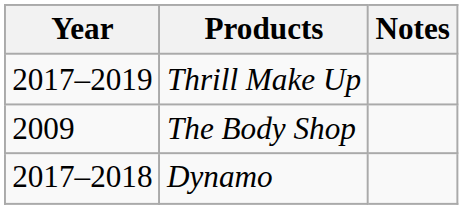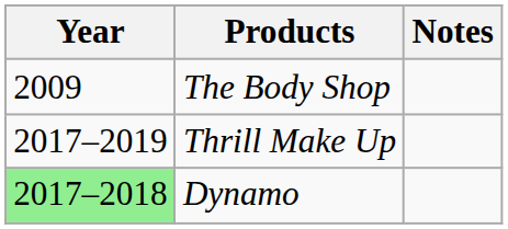 <table class="wikitable">
 <tr>
 <th>Year</th>
 <th>Products</th>
 <th>Notes</th>
 </tr>
 <tr>
+<td>2009</td>
+<td><em>The Body Shop</em></td>
+<td></td>
+</tr>
+<tr>
 <td>2017–2019</td>
 <td><em>Thrill Make Up</em></td>
 <td></td>
 </tr>
 <tr>
-<td>2009</td>
-<td><em>The Body Shop</em></td>
-<td></td>
-</tr>
-<tr>
-<td>2017–2018</td>
+<td style="background: lightgreen;">2017–2018</td>
 <td><em>Dynamo</em></td>
 <td></td>
 </tr>
 </table>
